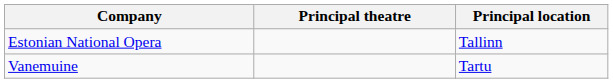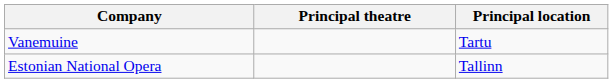 <table class="wikitable">
 <tr>
 <th width=250>Company</th>
 <th width=200>Principal theatre</th>
 <th width=150>Principal location</th>
 </tr>
 <tr>
+<td><a href='#'>Vanemuine</a></td>
+<td></td>
+<td><a href='#'>Tartu</a></td>
+</tr>
+<tr>
 <td><a href='#'>Estonian National Opera</a></td>
 <td></td>
 <td><a href='#'>Tallinn</a></td>
 </tr>
-<tr>
-<td><a href='#'>Vanemuine</a></td>
-<td></td>
-<td><a href='#'>Tartu</a></td>
-</tr>
 </table>
